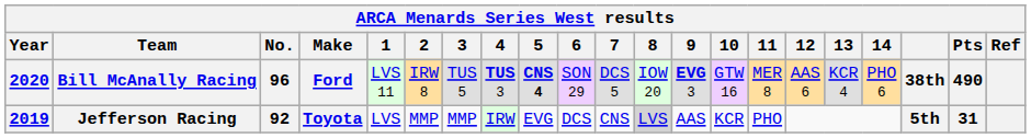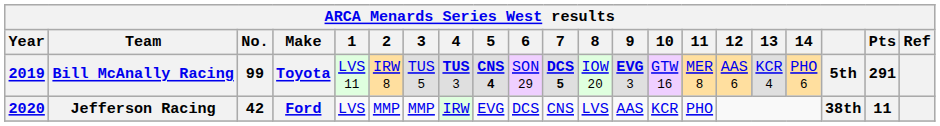 <table class="wikitable" style="text-align:center; font-size:75%">
 <tr>
 <th colspan=23><a href='#'>ARCA Menards Series West</a> results</th>
 </tr>
 <tr>
 <th>Year</th>
 <th>Team</th>
 <th>No.</th>
 <th>Make</th>
 <th>1</th>
 <th>2</th>
 <th>3</th>
 <th>4</th>
 <th>5</th>
 <th>6</th>
 <th>7</th>
 <th>8</th>
 <th>9</th>
 <th>10</th>
 <th>11</th>
 <th>12</th>
 <th>13</th>
 <th>14</th>
 <th></th>
 <th>Pts</th>
 <th>Ref</th>
 </tr>
 <tr>
-<th><a href='#'>2020</a></th>
+<th><a href='#'>2019</a></th>
 <th><a href='#'>Bill McAnally Racing</a></th>
-<th>96</th>
-<th><a href='#'>Ford</a></th>
+<th>99</th>
+<th><a href='#'>Toyota</a></th>
 <td style="background:#DFFFDF;"><a href='#'>LVS</a><br><small>11</small></td>
 <td style="background:#FFDF9F;"><a href='#'>IRW</a><br><small>8</small></td>
 <td style="background:#DFDFDF;"><a href='#'>TUS</a><br><small>5</small></td>
 <td style="background:#DFDFDF;"><strong><a href='#'>TUS</a></strong><br><small>3</small></td>
 <td style="background:#DFDFDF;"><strong><a href='#'>CNS</a><br><small>4</small></strong></td>
 <td style="background:#EFCFFF;"><a href='#'>SON</a><br><small>29</small></td>
-<td style="background:#DFDFDF;"><a href='#'>DCS</a><br><small>5</small></td>
+<td style="background:#DFDFDF;"><strong><a href='#'>DCS</a><br><small>5</small></strong></td>
 <td style="background:#DFFFDF;"><a href='#'>IOW</a><br><small>20</small></td>
 <td style="background:#DFDFDF;"><strong><a href='#'>EVG</a></strong><br><small>3</small></td>
 <td style="background:#EFCFFF;"><a href='#'>GTW</a><br><small>16</small></td>
 <td style="background:#FFDF9F;"><a href='#'>MER</a><br><small>8</small></td>
 <td style="background:#FFDF9F;"><a href='#'>AAS</a><br><small>6</small></td>
 <td style="background:#DFDFDF;"><a href='#'>KCR</a><br><small>4</small></td>
 <td style="background:#FFDF9F;"><a href='#'>PHO</a><br><small>6</small></td>
-<th>38th</th>
-<th>490</th>
+<th>5th</th>
+<th>291</th>
 <th></th>
 </tr>
 <tr>
-<th><a href='#'>2019</a></th>
+<th><a href='#'>2020</a></th>
 <th>Jefferson Racing</th>
-<th>92</th>
-<th><a href='#'>Toyota</a></th>
+<th>42</th>
+<th><a href='#'>Ford</a></th>
 <td><a href='#'>LVS</a></td>
 <td><a href='#'>MMP</a></td>
 <td><a href='#'>MMP</a></td>
 <td style="background:#DFFFDF;"><a href='#'>IRW</a><br></td>
 <td><a href='#'>EVG</a></td>
 <td><a href='#'>DCS</a></td>
 <td><a href='#'>CNS</a></td>
-<td style="background: lightgrey;"><a href='#'>LVS</a></td>
+<td><a href='#'>LVS</a></td>
 <td><a href='#'>AAS</a></td>
 <td><a href='#'>KCR</a></td>
 <td><a href='#'>PHO</a></td>
 <td colspan=3></td>
-<th>5th</th>
-<th>31</th>
+<th>38th</th>
+<th>11</th>
 <th></th>
 </tr>
 </table>
